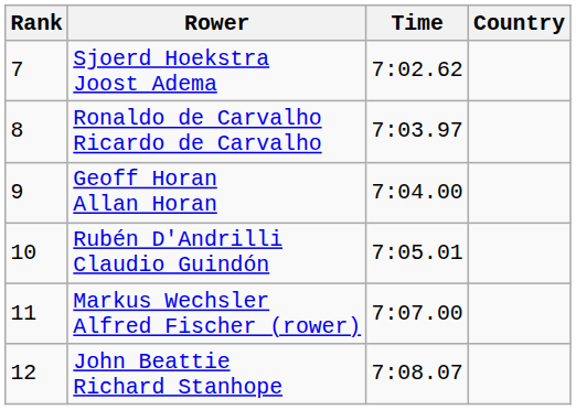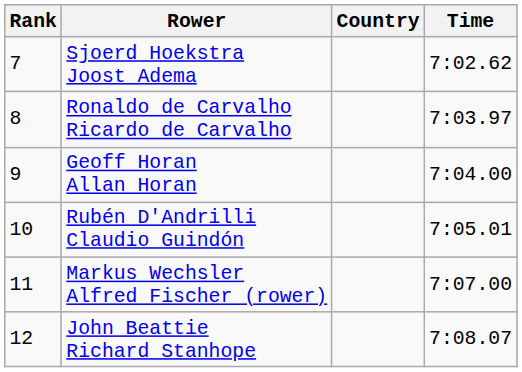 <table class="wikitable">
 <tr>
 <th>Rank</th>
 <th>Rower</th>
+<th>Country</th>
 <th>Time</th>
-<th>Country</th>
 </tr>
 <tr>
 <td>7</td>
 <td><a href='#'>Sjoerd Hoekstra</a><br><a href='#'>Joost Adema</a></td>
+<td></td>
 <td>7:02.62</td>
-<td></td>
 </tr>
 <tr>
 <td>8</td>
 <td><a href='#'>Ronaldo de Carvalho</a><br><a href='#'>Ricardo de Carvalho</a></td>
+<td></td>
 <td>7:03.97</td>
-<td></td>
 </tr>
 <tr>
 <td>9</td>
 <td><a href='#'>Geoff Horan</a><br><a href='#'>Allan Horan</a></td>
+<td></td>
 <td>7:04.00</td>
-<td></td>
 </tr>
 <tr>
 <td>10</td>
 <td><a href='#'>Rubén D'Andrilli</a><br><a href='#'>Claudio Guindón</a></td>
+<td></td>
 <td>7:05.01</td>
-<td></td>
 </tr>
 <tr>
 <td>11</td>
 <td><a href='#'>Markus Wechsler</a> <br><a href='#'>Alfred Fischer (rower)</a></td>
+<td></td>
 <td>7:07.00</td>
-<td></td>
 </tr>
 <tr>
 <td>12</td>
 <td><a href='#'>John Beattie</a><br><a href='#'>Richard Stanhope</a></td>
+<td></td>
 <td>7:08.07</td>
-<td></td>
 </tr>
 </table>
